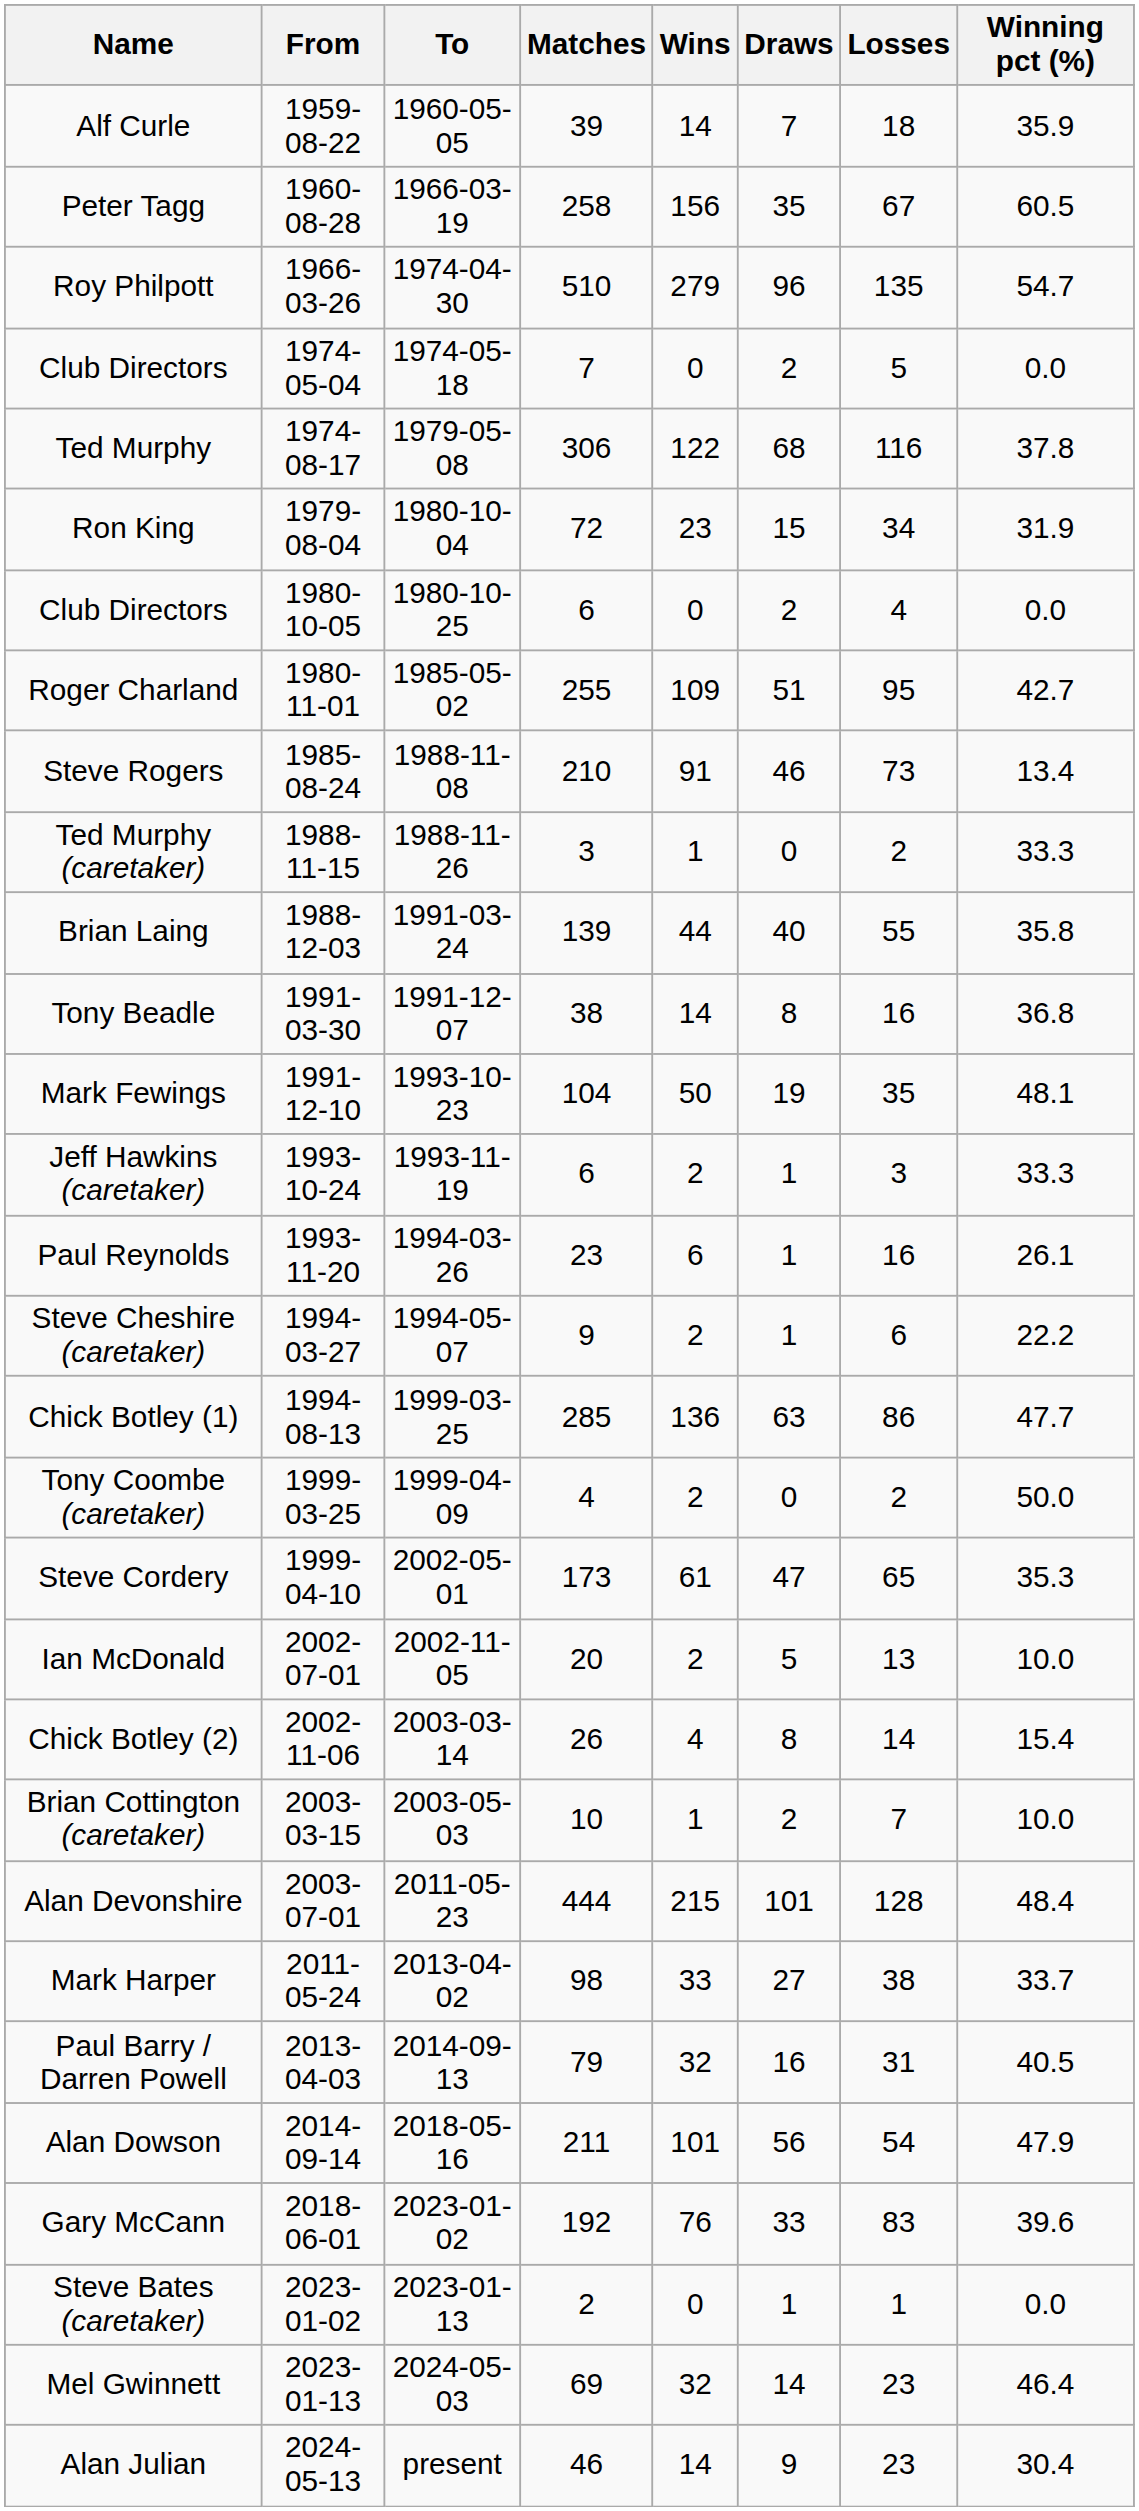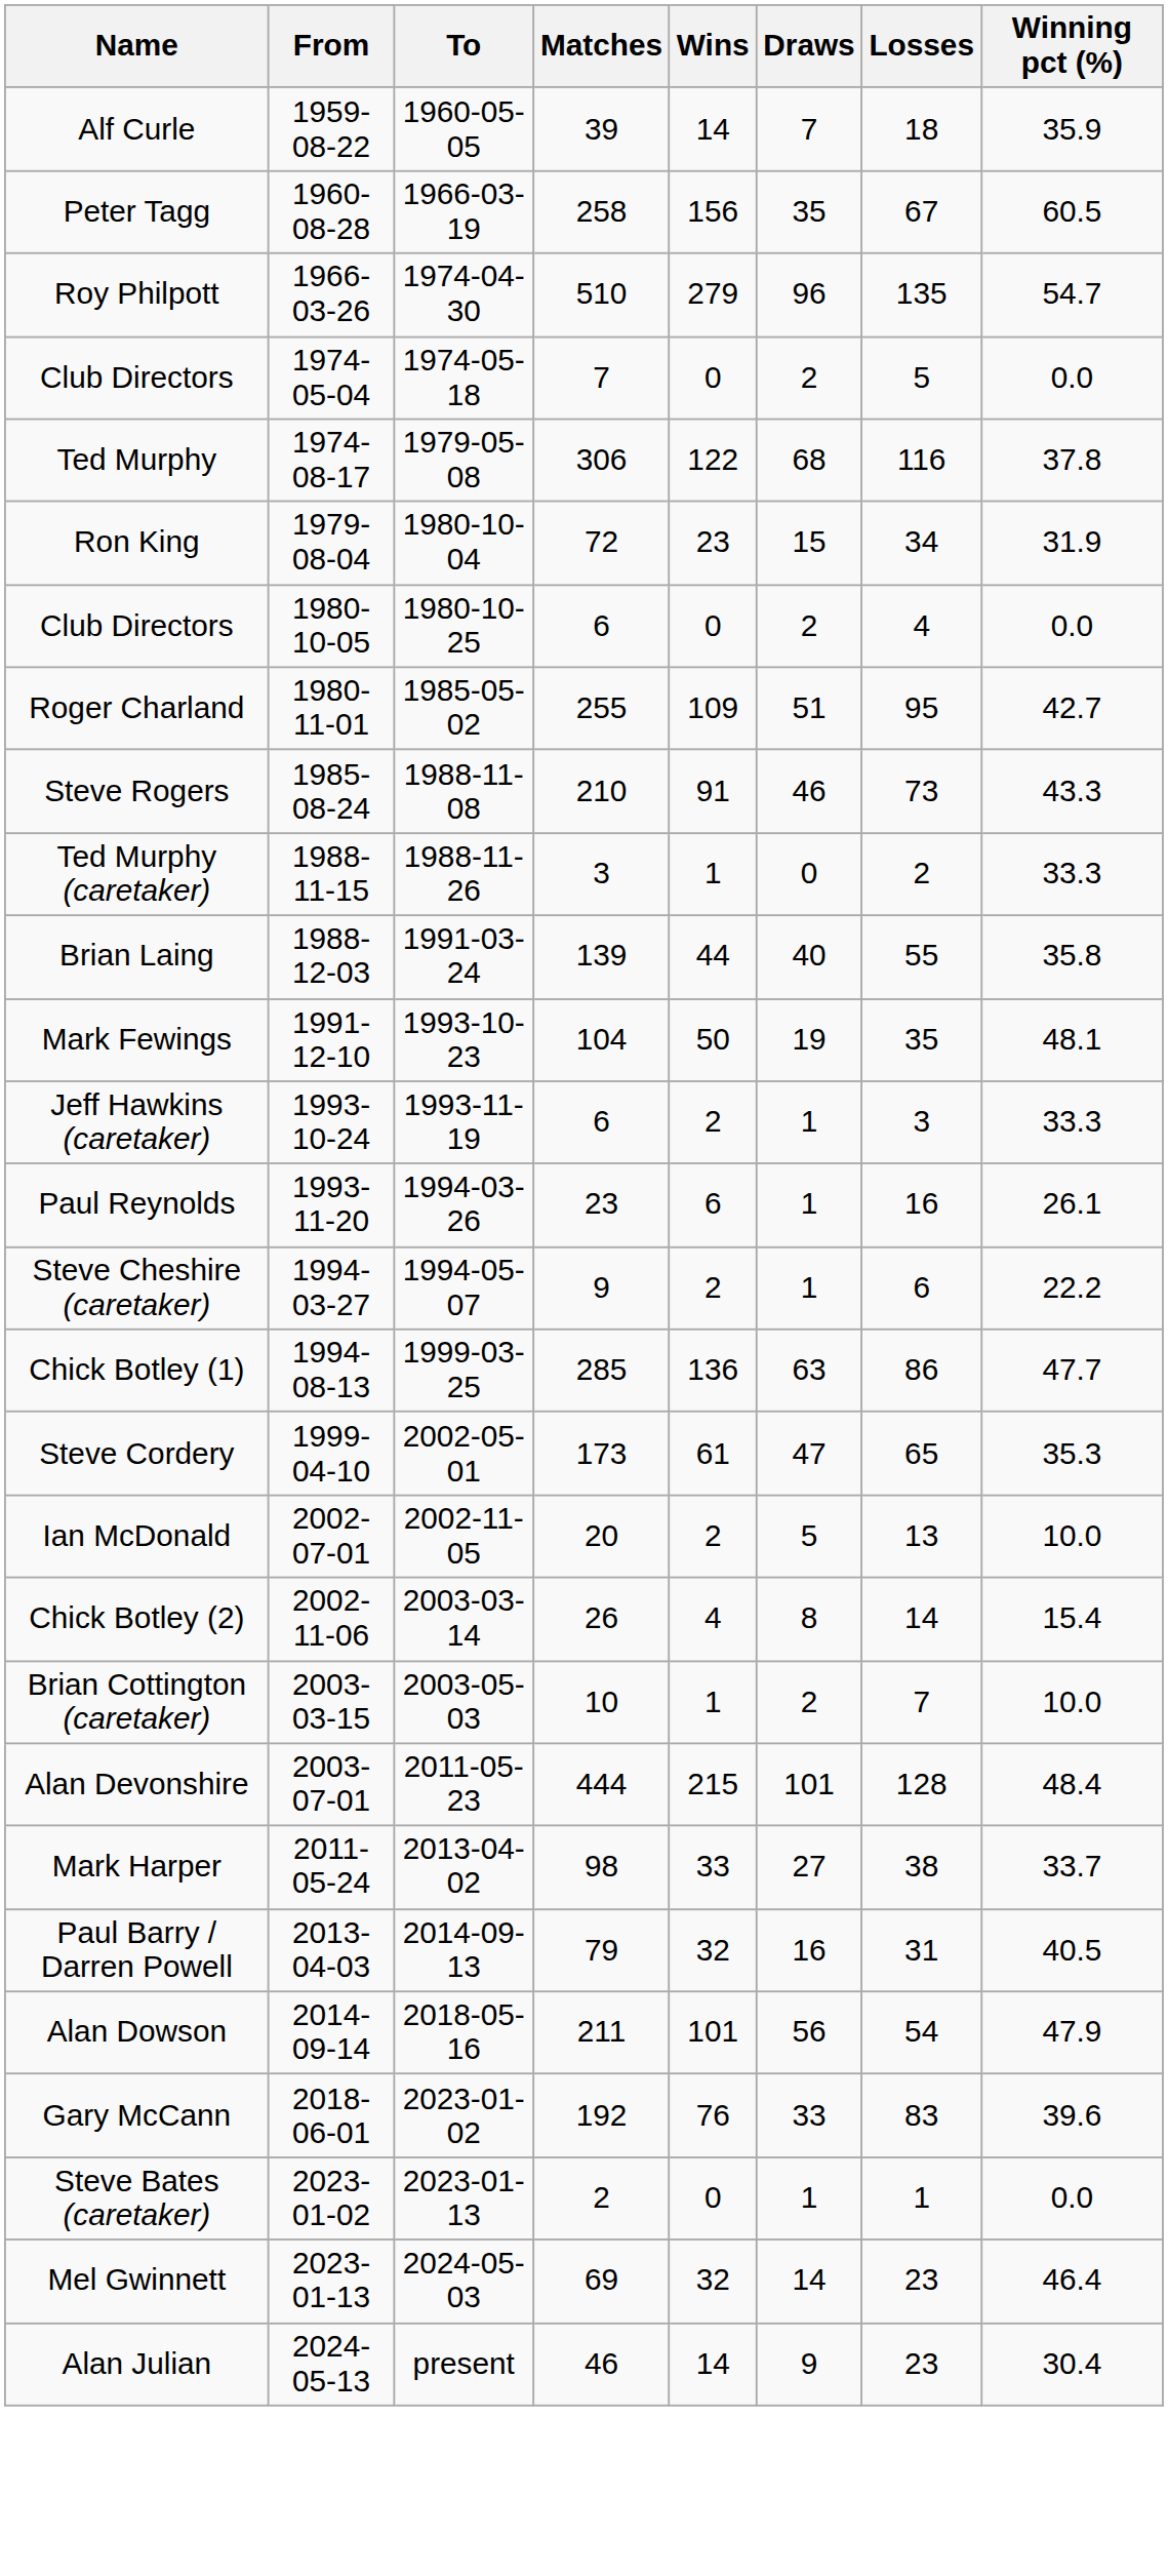 <table class="wikitable" style="text-align: center;">
 <tr>
 <th>Name</th>
 <th>From</th>
 <th>To</th>
 <th>Matches</th>
 <th>Wins</th>
 <th>Draws</th>
 <th>Losses</th>
 <th>Winning pct (%)</th>
 </tr>
 <tr>
 <td>Alf Curle</td>
 <td>1959-08-22</td>
 <td>1960-05-05</td>
 <td>39</td>
 <td>14</td>
 <td>7</td>
 <td>18</td>
 <td>35.9</td>
 </tr>
 <tr>
 <td>Peter Tagg</td>
 <td>1960-08-28</td>
 <td>1966-03-19</td>
 <td>258</td>
 <td>156</td>
 <td>35</td>
 <td>67</td>
 <td>60.5</td>
 </tr>
 <tr>
 <td>Roy Philpott</td>
 <td>1966-03-26</td>
 <td>1974-04-30</td>
 <td>510</td>
 <td>279</td>
 <td>96</td>
 <td>135</td>
 <td>54.7</td>
 </tr>
 <tr>
 <td>Club Directors</td>
 <td>1974-05-04</td>
 <td>1974-05-18</td>
 <td>7</td>
 <td>0</td>
 <td>2</td>
 <td>5</td>
 <td>0.0</td>
 </tr>
 <tr>
 <td>Ted Murphy</td>
 <td>1974-08-17</td>
 <td>1979-05-08</td>
 <td>306</td>
 <td>122</td>
 <td>68</td>
 <td>116</td>
 <td>37.8</td>
 </tr>
 <tr>
 <td>Ron King</td>
 <td>1979-08-04</td>
 <td>1980-10-04</td>
 <td>72</td>
 <td>23</td>
 <td>15</td>
 <td>34</td>
 <td>31.9</td>
 </tr>
 <tr>
 <td>Club Directors</td>
 <td>1980-10-05</td>
 <td>1980-10-25</td>
 <td>6</td>
 <td>0</td>
 <td>2</td>
 <td>4</td>
 <td>0.0</td>
 </tr>
 <tr>
 <td>Roger Charland</td>
 <td>1980-11-01</td>
 <td>1985-05-02</td>
 <td>255</td>
 <td>109</td>
 <td>51</td>
 <td>95</td>
 <td>42.7</td>
 </tr>
 <tr>
 <td>Steve Rogers</td>
 <td>1985-08-24</td>
 <td>1988-11-08</td>
 <td>210</td>
 <td>91</td>
 <td>46</td>
 <td>73</td>
-<td>13.4</td>
+<td>43.3</td>
 </tr>
 <tr>
 <td>Ted Murphy <em>(caretaker)</em></td>
 <td>1988-11-15</td>
 <td>1988-11-26</td>
 <td>3</td>
 <td>1</td>
 <td>0</td>
 <td>2</td>
 <td>33.3</td>
 </tr>
 <tr>
 <td>Brian Laing</td>
 <td>1988-12-03</td>
 <td>1991-03-24</td>
 <td>139</td>
 <td>44</td>
 <td>40</td>
 <td>55</td>
 <td>35.8</td>
-</tr>
-<tr>
-<td>Tony Beadle</td>
-<td>1991-03-30</td>
-<td>1991-12-07</td>
-<td>38</td>
-<td>14</td>
-<td>8</td>
-<td>16</td>
-<td>36.8</td>
 </tr>
 <tr>
 <td>Mark Fewings</td>
 <td>1991-12-10</td>
 <td>1993-10-23</td>
 <td>104</td>
 <td>50</td>
 <td>19</td>
 <td>35</td>
 <td>48.1</td>
 </tr>
 <tr>
 <td>Jeff Hawkins <em>(caretaker)</em></td>
 <td>1993-10-24</td>
 <td>1993-11-19</td>
 <td>6</td>
 <td>2</td>
 <td>1</td>
 <td>3</td>
 <td>33.3</td>
 </tr>
 <tr>
 <td>Paul Reynolds</td>
 <td>1993-11-20</td>
 <td>1994-03-26</td>
 <td>23</td>
 <td>6</td>
 <td>1</td>
 <td>16</td>
 <td>26.1</td>
 </tr>
 <tr>
 <td>Steve Cheshire <em>(caretaker)</em></td>
 <td>1994-03-27</td>
 <td>1994-05-07</td>
 <td>9</td>
 <td>2</td>
 <td>1</td>
 <td>6</td>
 <td>22.2</td>
 </tr>
 <tr>
 <td>Chick Botley (1)</td>
 <td>1994-08-13</td>
 <td>1999-03-25</td>
 <td>285</td>
 <td>136</td>
 <td>63</td>
 <td>86</td>
 <td>47.7</td>
-</tr>
-<tr>
-<td>Tony Coombe <em>(caretaker)</em></td>
-<td>1999-03-25</td>
-<td>1999-04-09</td>
-<td>4</td>
-<td>2</td>
-<td>0</td>
-<td>2</td>
-<td>50.0</td>
 </tr>
 <tr>
 <td>Steve Cordery</td>
 <td>1999-04-10</td>
 <td>2002-05-01</td>
 <td>173</td>
 <td>61</td>
 <td>47</td>
 <td>65</td>
 <td>35.3</td>
 </tr>
 <tr>
 <td>Ian McDonald</td>
 <td>2002-07-01</td>
 <td>2002-11-05</td>
 <td>20</td>
 <td>2</td>
 <td>5</td>
 <td>13</td>
 <td>10.0</td>
 </tr>
 <tr>
 <td>Chick Botley (2)</td>
 <td>2002-11-06</td>
 <td>2003-03-14</td>
 <td>26</td>
 <td>4</td>
 <td>8</td>
 <td>14</td>
 <td>15.4</td>
 </tr>
 <tr>
 <td>Brian Cottington <em>(caretaker)</em></td>
 <td>2003-03-15</td>
 <td>2003-05-03</td>
 <td>10</td>
 <td>1</td>
 <td>2</td>
 <td>7</td>
 <td>10.0</td>
 </tr>
 <tr>
 <td>Alan Devonshire</td>
 <td>2003-07-01</td>
 <td>2011-05-23</td>
 <td>444</td>
 <td>215</td>
 <td>101</td>
 <td>128</td>
 <td>48.4</td>
 </tr>
 <tr>
 <td>Mark Harper</td>
 <td>2011-05-24</td>
 <td>2013-04-02</td>
 <td>98</td>
 <td>33</td>
 <td>27</td>
 <td>38</td>
 <td>33.7</td>
 </tr>
 <tr>
 <td>Paul Barry / Darren Powell</td>
 <td>2013-04-03</td>
 <td>2014-09-13</td>
 <td>79</td>
 <td>32</td>
 <td>16</td>
 <td>31</td>
 <td>40.5</td>
 </tr>
 <tr>
 <td>Alan Dowson</td>
 <td>2014-09-14</td>
 <td>2018-05-16</td>
 <td>211</td>
 <td>101</td>
 <td>56</td>
 <td>54</td>
 <td>47.9</td>
 </tr>
 <tr>
 <td>Gary McCann</td>
 <td>2018-06-01</td>
 <td>2023-01-02</td>
 <td>192</td>
 <td>76</td>
 <td>33</td>
 <td>83</td>
 <td>39.6</td>
 </tr>
 <tr>
 <td>Steve Bates <em>(caretaker)</em></td>
 <td>2023-01-02</td>
 <td>2023-01-13</td>
 <td>2</td>
 <td>0</td>
 <td>1</td>
 <td>1</td>
 <td>0.0</td>
 </tr>
 <tr>
 <td>Mel Gwinnett</td>
 <td>2023-01-13</td>
 <td>2024-05-03</td>
 <td>69</td>
 <td>32</td>
 <td>14</td>
 <td>23</td>
 <td>46.4</td>
 </tr>
 <tr>
 <td>Alan Julian</td>
 <td>2024-05-13</td>
 <td>present</td>
 <td>46</td>
 <td>14</td>
 <td>9</td>
 <td>23</td>
 <td>30.4</td>
 </tr>
 </table>
